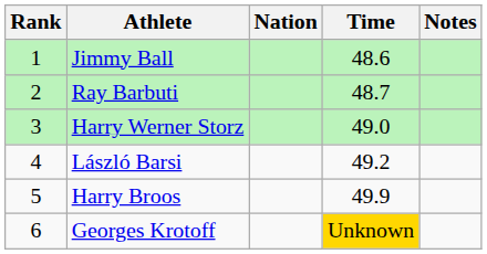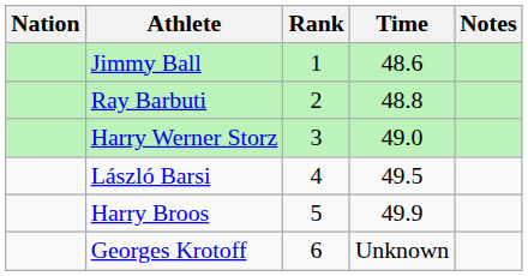 <table class="wikitable sortable" style="text-align:center">
 <tr>
+<th>Nation</th>
+<th>Athlete</th>
 <th>Rank</th>
-<th>Athlete</th>
-<th>Nation</th>
 <th>Time</th>
 <th>Notes</th>
 </tr>
 <tr bgcolor=bbf3bb>
+<td align=left></td>
+<td align=left><a href='#'>Jimmy Ball</a></td>
 <td>1</td>
-<td align=left><a href='#'>Jimmy Ball</a></td>
-<td align=left></td>
 <td>48.6</td>
 <td></td>
 </tr>
 <tr bgcolor=bbf3bb>
+<td align=left></td>
+<td align=left><a href='#'>Ray Barbuti</a></td>
 <td>2</td>
-<td align=left><a href='#'>Ray Barbuti</a></td>
-<td align=left></td>
-<td>48.7</td>
+<td>48.8</td>
 <td></td>
 </tr>
 <tr bgcolor=bbf3bb>
+<td align=left></td>
+<td align=left><a href='#'>Harry Werner Storz</a></td>
 <td>3</td>
-<td align=left><a href='#'>Harry Werner Storz</a></td>
-<td align=left></td>
 <td>49.0</td>
 <td></td>
 </tr>
 <tr>
+<td align=left></td>
+<td align=left><a href='#'>László Barsi</a></td>
 <td>4</td>
-<td align=left><a href='#'>László Barsi</a></td>
-<td align=left></td>
-<td>49.2</td>
+<td>49.5</td>
 <td></td>
 </tr>
 <tr>
+<td align=left></td>
+<td align=left><a href='#'>Harry Broos</a></td>
 <td>5</td>
-<td align=left><a href='#'>Harry Broos</a></td>
-<td align=left></td>
 <td>49.9</td>
 <td></td>
 </tr>
 <tr>
+<td align=left></td>
+<td align=left><a href='#'>Georges Krotoff</a></td>
 <td>6</td>
-<td align=left><a href='#'>Georges Krotoff</a></td>
-<td align=left></td>
-<td style="background: gold;">Unknown</td>
+<td>Unknown</td>
 <td></td>
 </tr>
 </table>
